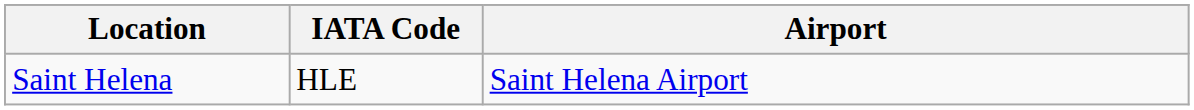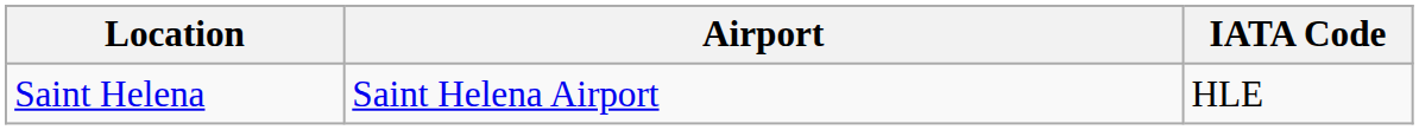 <table class="wikitable">
 <tr>
 <th scope="col" style="width:150px;"><strong>Location</strong></th>
+<th scope="col" style="width:400px;"><strong>Airport</strong></th>
 <th scope="col" style="width:100px;"><strong>IATA Code</strong></th>
-<th scope="col" style="width:400px;"><strong>Airport</strong></th>
 </tr>
 <tr>
 <td><a href='#'>Saint Helena</a></td>
+<td><a href='#'>Saint Helena Airport</a></td>
 <td>HLE</td>
-<td><a href='#'>Saint Helena Airport</a></td>
 </tr>
 </table>
